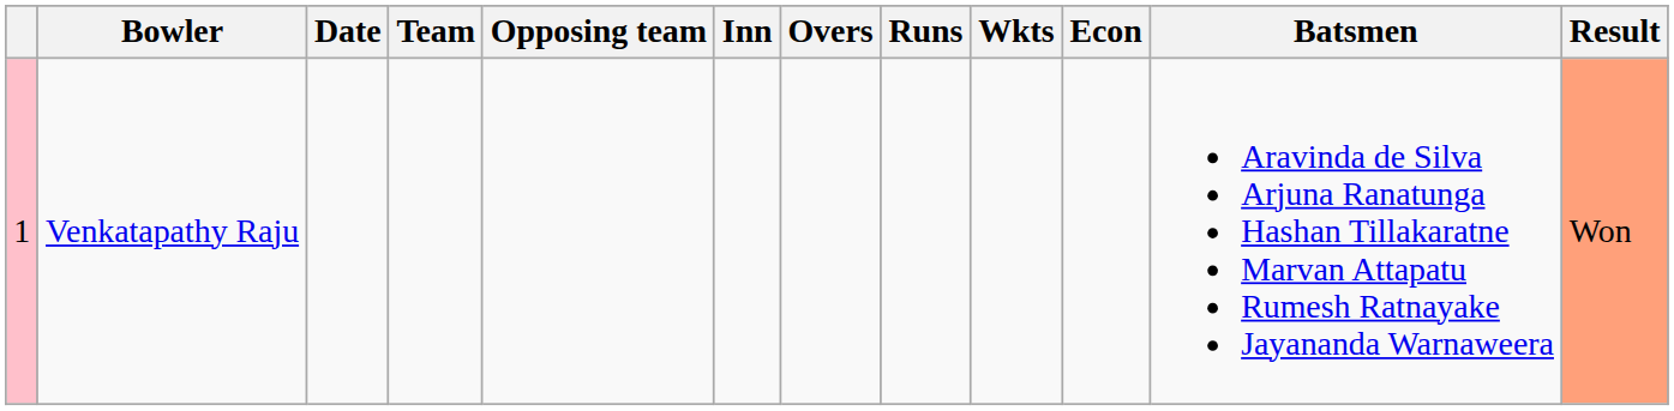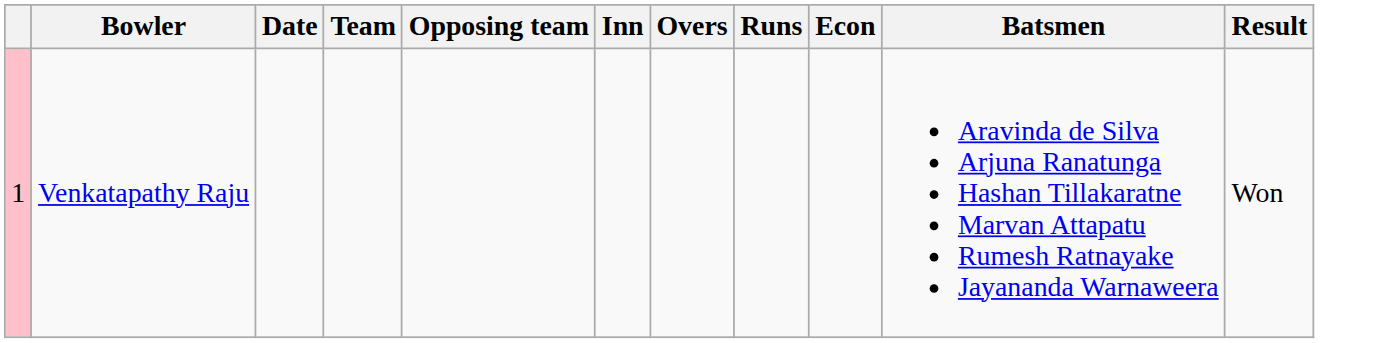 <table class="wikitable sortable">
 <tr>
 <th scope="col"></th>
 <th scope="col">Bowler</th>
 <th scope="col">Date</th>
 <th scope="col">Team</th>
 <th scope="col">Opposing team</th>
 <th scope="col">Inn</th>
 <th scope="col">Overs</th>
 <th scope="col">Runs</th>
-<th scope="col">Wkts</th>
 <th scope="col">Econ</th>
 <th scope="col" class="unsortable">Batsmen</th>
 <th scope="col">Result</th>
 </tr>
 <tr>
 <td scope="row" style="background: pink;">1</td>
 <td><a href='#'>Venkatapathy Raju</a></td>
 <td></td>
 <td></td>
 <td></td>
 <td></td>
 <td></td>
 <td></td>
 <td></td>
-<td></td>
 <td align=left><br><ul><li><a href='#'>Aravinda de Silva</a></li><li><a href='#'>Arjuna Ranatunga</a></li><li><a href='#'>Hashan Tillakaratne</a></li><li><a href='#'>Marvan Attapatu</a></li><li><a href='#'>Rumesh Ratnayake</a></li><li><a href='#'>Jayananda Warnaweera</a></li></ul></td>
-<td style="background: lightsalmon;">Won</td>
+<td>Won</td>
 </tr>
 </table>
